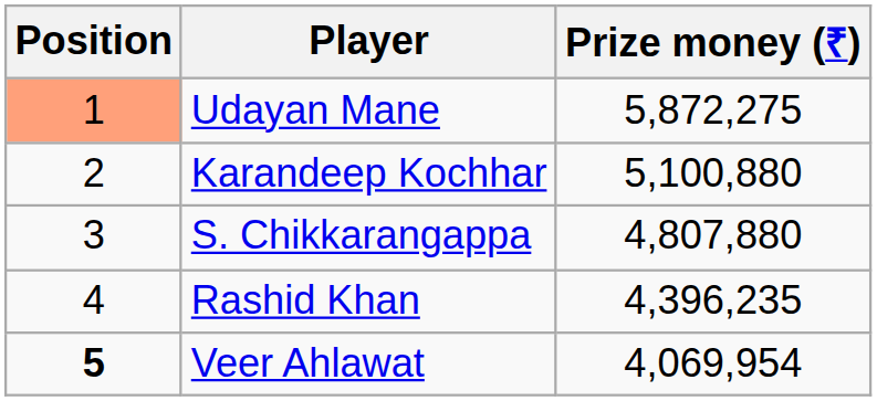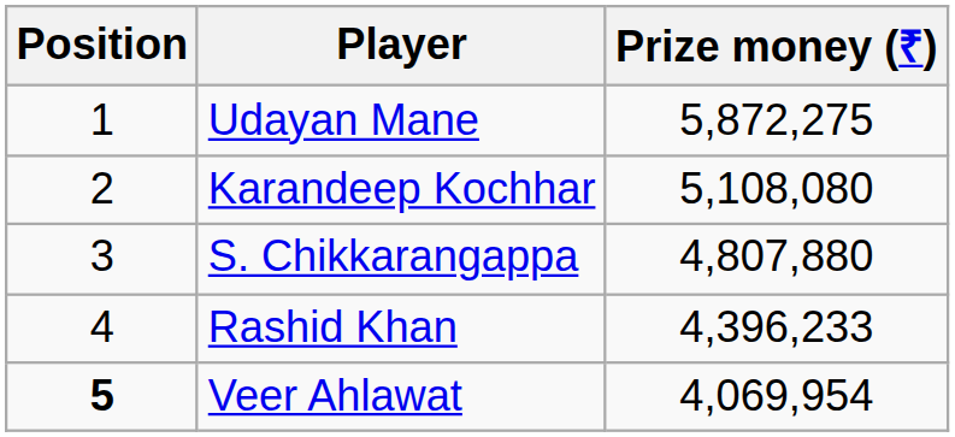 <table class=wikitable>
 <tr>
 <th>Position</th>
 <th>Player</th>
 <th>Prize money (<a href='#'>₹</a>)</th>
 </tr>
 <tr>
-<td align=center style="background: lightsalmon;">1</td>
+<td align=center>1</td>
 <td> <a href='#'>Udayan Mane</a></td>
 <td align=center>5,872,275</td>
 </tr>
 <tr>
 <td align=center>2</td>
 <td> <a href='#'>Karandeep Kochhar</a></td>
-<td align=center>5,100,880</td>
+<td align=center>5,108,080</td>
 </tr>
 <tr>
 <td align=center>3</td>
 <td> <a href='#'>S. Chikkarangappa</a></td>
 <td align=center>4,807,880</td>
 </tr>
 <tr>
 <td align=center>4</td>
 <td> <a href='#'>Rashid Khan</a></td>
-<td align=center>4,396,235</td>
+<td align=center>4,396,233</td>
 </tr>
 <tr>
 <td align=center><strong>5</strong></td>
 <td> <a href='#'>Veer Ahlawat</a></td>
 <td align=center>4,069,954</td>
 </tr>
 </table>
